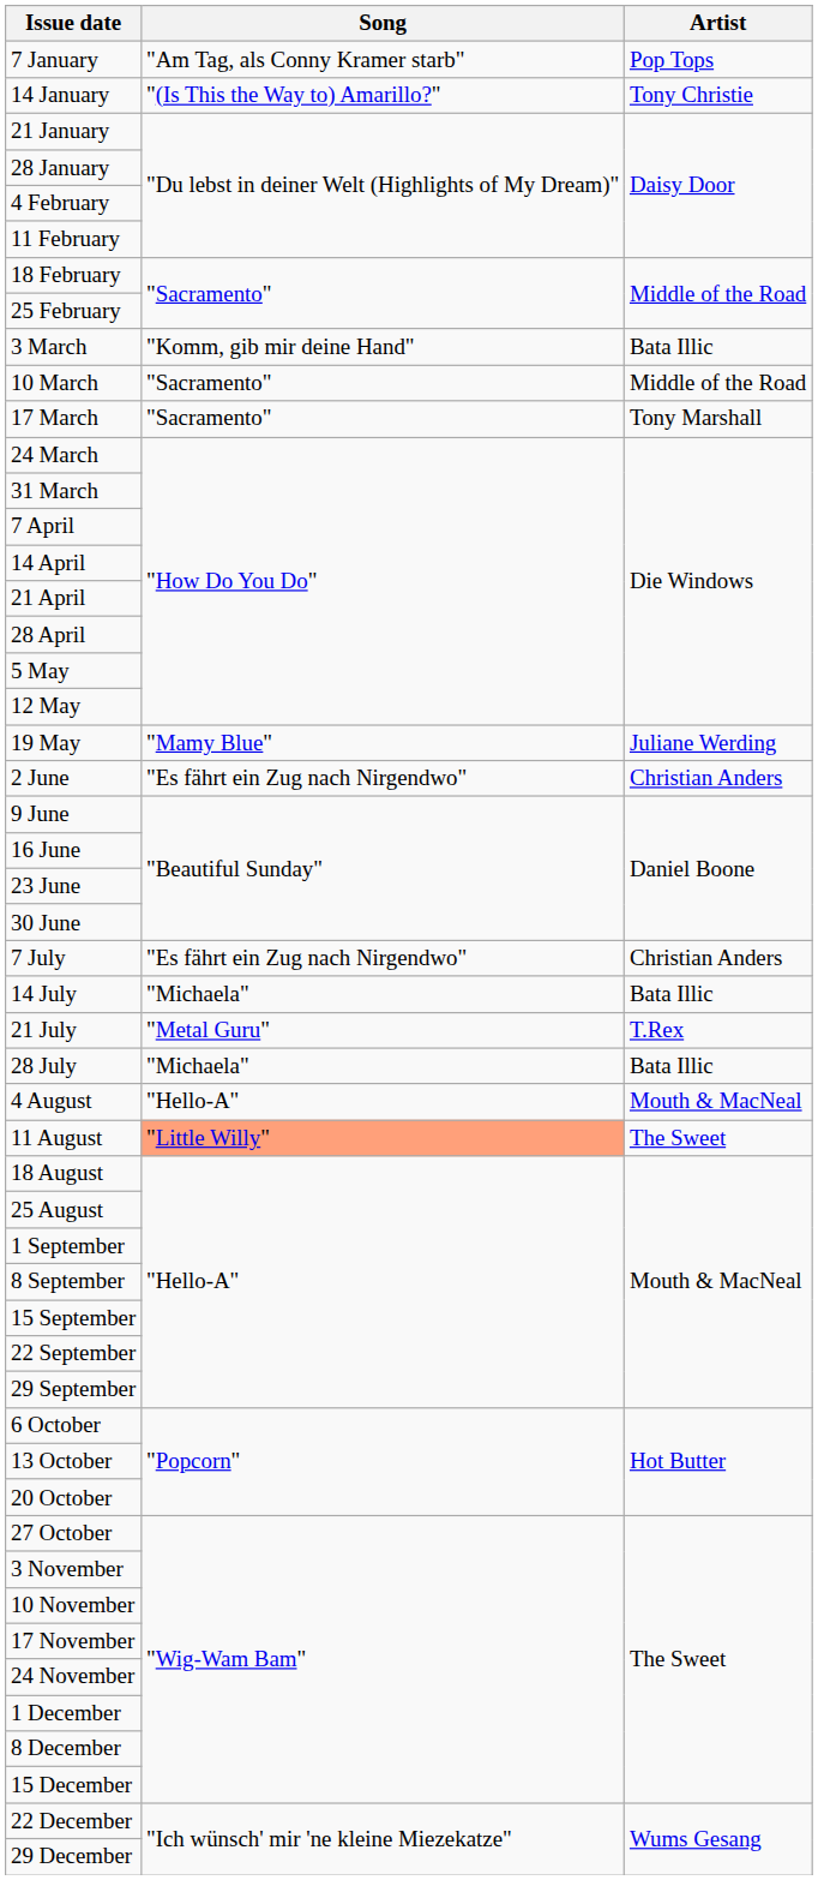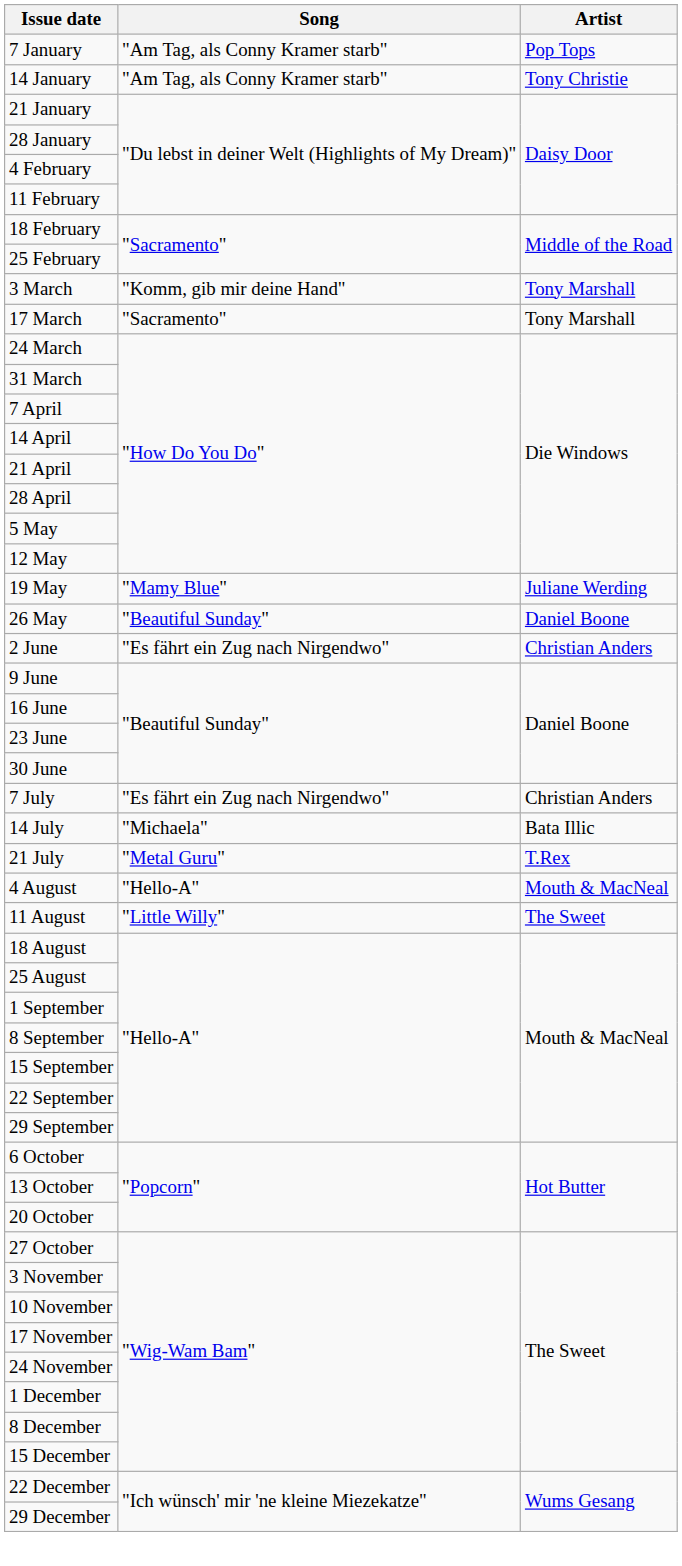 <table class="sortable wikitable">
 <tr>
 <th>Issue date</th>
 <th>Song</th>
 <th>Artist</th>
 </tr>
 <tr>
 <td>7 January</td>
 <td>"Am Tag, als Conny Kramer starb"</td>
 <td><a href='#'>Pop Tops</a></td>
 </tr>
 <tr>
 <td>14 January</td>
-<td>"<a href='#'>(Is This the Way to) Amarillo?</a>"</td>
+<td>"Am Tag, als Conny Kramer starb"</td>
 <td><a href='#'>Tony Christie</a></td>
 </tr>
 <tr>
 <td>21 January</td>
 <td rowspan="4">"Du lebst in deiner Welt (Highlights of My Dream)"</td>
 <td rowspan="4"><a href='#'>Daisy Door</a></td>
 </tr>
 <tr>
 <td>28 January</td>
 </tr>
 <tr>
 <td>4 February</td>
 </tr>
 <tr>
 <td>11 February</td>
 </tr>
 <tr>
 <td>18 February</td>
 <td rowspan="2">"<a href='#'>Sacramento</a>"</td>
 <td rowspan="2"><a href='#'>Middle of the Road</a></td>
 </tr>
 <tr>
 <td>25 February</td>
 </tr>
 <tr>
 <td>3 March</td>
 <td>"Komm, gib mir deine Hand"</td>
-<td>Bata Illic</td>
-</tr>
-<tr>
-<td>10 March</td>
-<td>"Sacramento"</td>
-<td>Middle of the Road</td>
+<td><a href='#'>Tony Marshall</a></td>
 </tr>
 <tr>
 <td>17 March</td>
 <td>"Sacramento"</td>
 <td>Tony Marshall</td>
 </tr>
 <tr>
 <td>24 March</td>
 <td rowspan="8">"<a href='#'>How Do You Do</a>"</td>
 <td rowspan="8">Die Windows</td>
 </tr>
 <tr>
 <td>31 March</td>
 </tr>
 <tr>
 <td>7 April</td>
 </tr>
 <tr>
 <td>14 April</td>
 </tr>
 <tr>
 <td>21 April</td>
 </tr>
 <tr>
 <td>28 April</td>
 </tr>
 <tr>
 <td>5 May</td>
 </tr>
 <tr>
 <td>12 May</td>
 </tr>
 <tr>
 <td>19 May</td>
 <td>"<a href='#'>Mamy Blue</a>"</td>
 <td><a href='#'>Juliane Werding</a></td>
 </tr>
 <tr>
+<td>26 May</td>
+<td>"<a href='#'>Beautiful Sunday</a>"</td>
+<td><a href='#'>Daniel Boone</a></td>
+</tr>
+<tr>
 <td>2 June</td>
 <td>"Es fährt ein Zug nach Nirgendwo"</td>
 <td><a href='#'>Christian Anders</a></td>
 </tr>
 <tr>
 <td>9 June</td>
 <td rowspan="4">"Beautiful Sunday"</td>
 <td rowspan="4">Daniel Boone</td>
 </tr>
 <tr>
 <td>16 June</td>
 </tr>
 <tr>
 <td>23 June</td>
 </tr>
 <tr>
 <td>30 June</td>
 </tr>
 <tr>
 <td>7 July</td>
 <td>"Es fährt ein Zug nach Nirgendwo"</td>
 <td>Christian Anders</td>
 </tr>
 <tr>
 <td>14 July</td>
 <td>"Michaela"</td>
 <td>Bata Illic</td>
 </tr>
 <tr>
 <td>21 July</td>
 <td>"<a href='#'>Metal Guru</a>"</td>
 <td><a href='#'>T.Rex</a></td>
 </tr>
 <tr>
-<td>28 July</td>
-<td>"Michaela"</td>
-<td>Bata Illic</td>
-</tr>
-<tr>
 <td>4 August</td>
 <td>"Hello-A"</td>
 <td><a href='#'>Mouth & MacNeal</a></td>
 </tr>
 <tr>
 <td>11 August</td>
-<td style="background: lightsalmon;">"<a href='#'>Little Willy</a>"</td>
+<td>"<a href='#'>Little Willy</a>"</td>
 <td><a href='#'>The Sweet</a></td>
 </tr>
 <tr>
 <td>18 August</td>
 <td rowspan="7">"Hello-A"</td>
 <td rowspan="7">Mouth & MacNeal</td>
 </tr>
 <tr>
 <td>25 August</td>
 </tr>
 <tr>
 <td>1 September</td>
 </tr>
 <tr>
 <td>8 September</td>
 </tr>
 <tr>
 <td>15 September</td>
 </tr>
 <tr>
 <td>22 September</td>
 </tr>
 <tr>
 <td>29 September</td>
 </tr>
 <tr>
 <td>6 October</td>
 <td rowspan="3">"<a href='#'>Popcorn</a>"</td>
 <td rowspan="3"><a href='#'>Hot Butter</a></td>
 </tr>
 <tr>
 <td>13 October</td>
 </tr>
 <tr>
 <td>20 October</td>
 </tr>
 <tr>
 <td>27 October</td>
 <td rowspan="8">"<a href='#'>Wig-Wam Bam</a>"</td>
 <td rowspan="8">The Sweet</td>
 </tr>
 <tr>
 <td>3 November</td>
 </tr>
 <tr>
 <td>10 November</td>
 </tr>
 <tr>
 <td>17 November</td>
 </tr>
 <tr>
 <td>24 November</td>
 </tr>
 <tr>
 <td>1 December</td>
 </tr>
 <tr>
 <td>8 December</td>
 </tr>
 <tr>
 <td>15 December</td>
 </tr>
 <tr>
 <td>22 December</td>
 <td rowspan="2">"Ich wünsch' mir 'ne kleine Miezekatze"</td>
 <td rowspan="2"><a href='#'>Wums Gesang</a></td>
 </tr>
 <tr>
 <td>29 December</td>
 </tr>
 </table>
